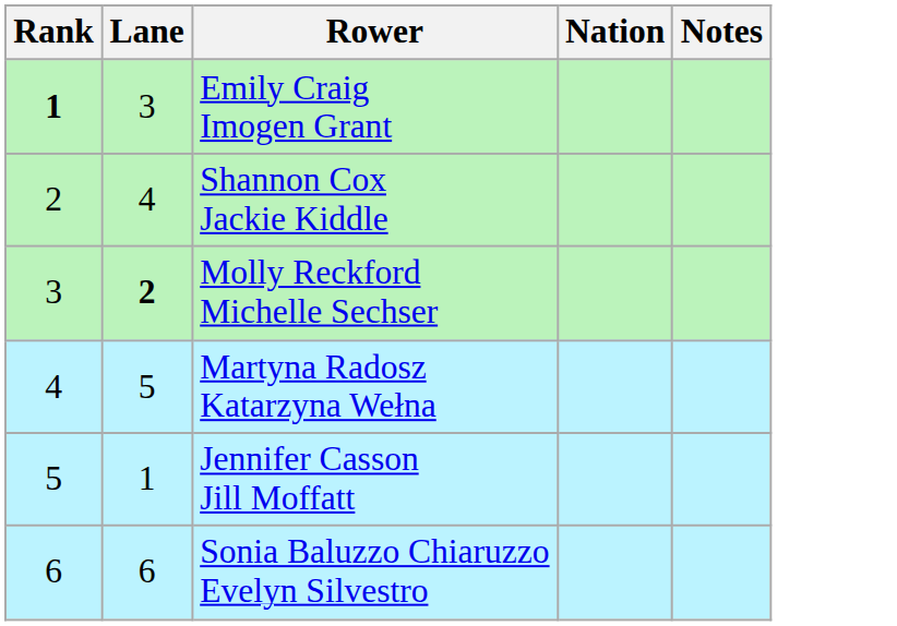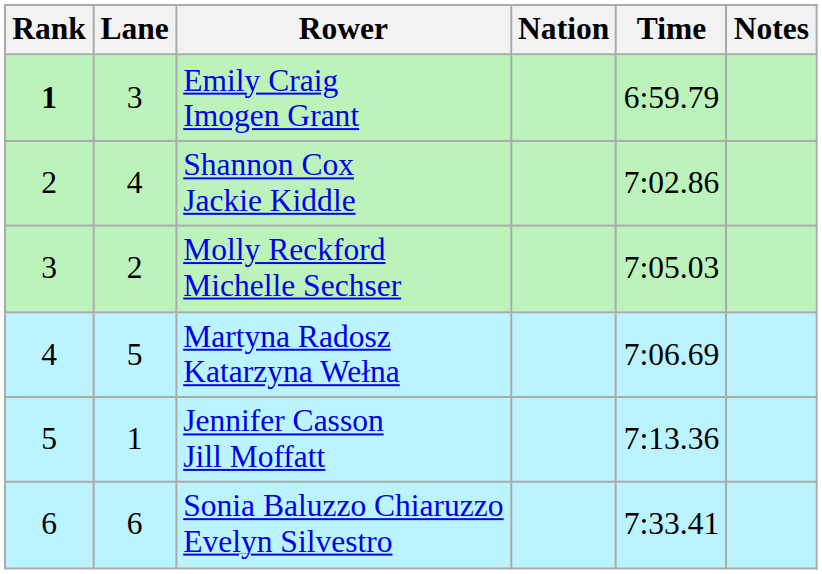 <table class="wikitable sortable" style="text-align:center">
 <tr>
 <th>Rank</th>
 <th>Lane</th>
 <th>Rower</th>
 <th>Nation</th>
+<th>Time</th>
 <th>Notes</th>
 </tr>
 <tr bgcolor=bbf3bb>
 <td><strong>1</strong></td>
 <td>3</td>
 <td align="left"><a href='#'>Emily Craig</a><br><a href='#'>Imogen Grant</a></td>
 <td align="left"></td>
+<td>6:59.79</td>
 <td></td>
 </tr>
 <tr bgcolor=bbf3bb>
 <td>2</td>
 <td>4</td>
 <td align="left"><a href='#'>Shannon Cox</a><br><a href='#'>Jackie Kiddle</a></td>
 <td align="left"></td>
+<td>7:02.86</td>
 <td></td>
 </tr>
 <tr bgcolor=bbf3bb>
 <td>3</td>
-<td><strong>2</strong></td>
+<td>2</td>
 <td align="left"><a href='#'>Molly Reckford</a><br><a href='#'>Michelle Sechser</a></td>
 <td align="left"></td>
+<td>7:05.03</td>
 <td></td>
 </tr>
 <tr bgcolor=bbf3ff>
 <td>4</td>
 <td>5</td>
 <td align="left"><a href='#'>Martyna Radosz</a><br><a href='#'>Katarzyna Wełna</a></td>
 <td align="left"></td>
+<td>7:06.69</td>
 <td></td>
 </tr>
 <tr bgcolor=bbf3ff>
 <td>5</td>
 <td>1</td>
 <td align="left"><a href='#'>Jennifer Casson</a><br><a href='#'>Jill Moffatt</a></td>
 <td align="left"></td>
+<td>7:13.36</td>
 <td></td>
 </tr>
 <tr bgcolor=bbf3ff>
 <td>6</td>
 <td>6</td>
 <td align="left"><a href='#'>Sonia Baluzzo Chiaruzzo</a><br><a href='#'>Evelyn Silvestro</a></td>
 <td align="left"></td>
+<td>7:33.41</td>
 <td></td>
 </tr>
 </table>
